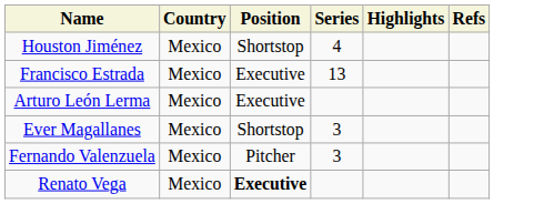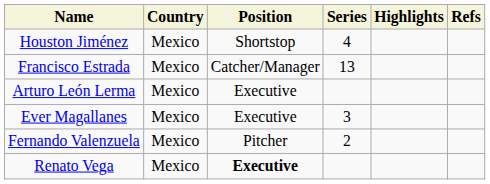 <table class="wikitable">
 <tr>
 <th style="background:#F5F5DC;">Name</th>
 <th style="background:#F5F5DC;">Country</th>
 <th style="background:#F5F5DC;">Position</th>
 <th style="background:#F5F5DC;">Series</th>
 <th style="background:#F5F5DC;">Highlights</th>
 <th style="background:#F5F5DC;">Refs</th>
 </tr>
 <tr align=center>
 <td><a href='#'>Houston Jiménez</a></td>
 <td> Mexico</td>
 <td>Shortstop</td>
 <td>4</td>
 <td></td>
 <td></td>
 </tr>
 <tr align=center>
 <td><a href='#'>Francisco Estrada</a></td>
 <td> Mexico</td>
-<td>Executive</td>
+<td>Catcher/Manager</td>
 <td>13</td>
 <td></td>
 <td></td>
 </tr>
 <tr align=center>
 <td><a href='#'>Arturo León Lerma</a></td>
 <td> Mexico</td>
 <td>Executive</td>
 <td></td>
 <td></td>
 <td></td>
 </tr>
 <tr align=center>
 <td><a href='#'>Ever Magallanes</a></td>
 <td> Mexico</td>
-<td>Shortstop</td>
+<td>Executive</td>
 <td>3</td>
 <td></td>
 <td></td>
 </tr>
 <tr align=center>
 <td><a href='#'>Fernando Valenzuela</a></td>
 <td> Mexico</td>
 <td>Pitcher</td>
-<td>3</td>
+<td>2</td>
 <td></td>
 <td></td>
 </tr>
 <tr align=center>
 <td><a href='#'>Renato Vega</a></td>
 <td> Mexico</td>
 <td><strong>Executive</strong></td>
 <td></td>
 <td></td>
 <td></td>
 </tr>
 </table>
